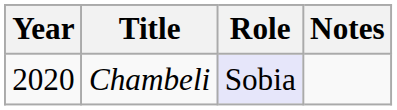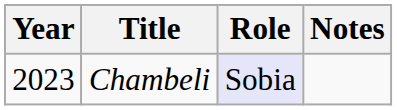 <table class="wikitable sortable plainrowheaders">
 <tr style="text-align:center;">
 <th scope="col">Year</th>
 <th scope="col">Title</th>
 <th scope="col">Role</th>
 <th scope="col">Notes</th>
 </tr>
 <tr>
-<td>2020</td>
+<td>2023</td>
 <td><em>Chambeli</em></td>
 <td style="background: lavender;">Sobia</td>
 <td></td>
 </tr>
 </table>
